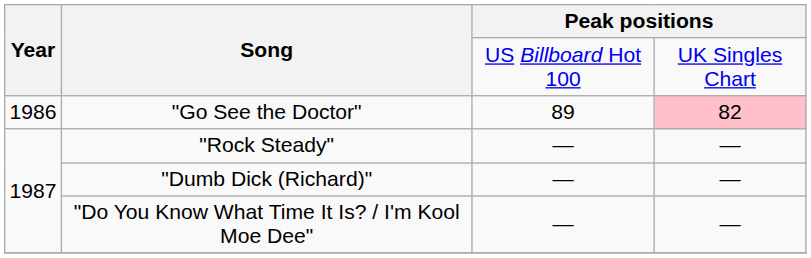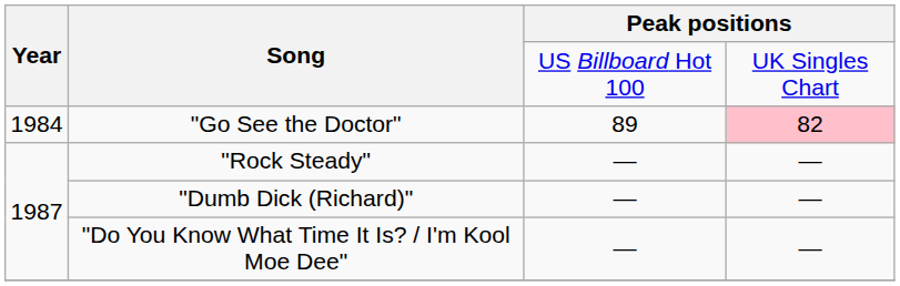 <table class="wikitable" style="text-align:center">
 <tr>
 <th rowspan="2"><strong>Year</strong></th>
 <th rowspan="2"><strong>Song</strong></th>
 <th colspan="2"><strong>Peak positions</strong></th>
 </tr>
 <tr>
 <td><a href='#'>US</a> <a href='#'><em>Billboard</em> Hot 100</a></td>
 <td><a href='#'>UK Singles Chart</a></td>
 </tr>
 <tr>
-<td>1986</td>
+<td>1984</td>
 <td>"Go See the Doctor"</td>
 <td>89</td>
 <td style="background: pink;">82</td>
 </tr>
 <tr>
 <td rowspan="3">1987</td>
 <td>"Rock Steady"</td>
 <td>—</td>
 <td>—</td>
 </tr>
 <tr>
 <td>"Dumb Dick (Richard)"</td>
 <td>—</td>
 <td>—</td>
 </tr>
 <tr>
 <td>"Do You Know What Time It Is? / I'm Kool Moe Dee"</td>
 <td>—</td>
 <td>—</td>
 </tr>
 <tr>
 </tr>
 </table>
